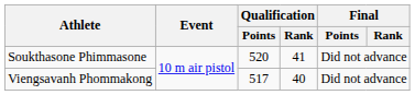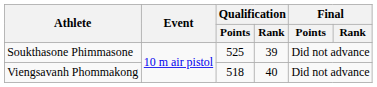 <table class=wikitable style=font-size:90%;text-align:center>
 <tr>
 <th rowspan="2">Athlete</th>
 <th rowspan="2">Event</th>
 <th colspan=2>Qualification</th>
 <th colspan=2>Final</th>
 </tr>
 <tr style="font-size:95%">
 <th>Points</th>
 <th>Rank</th>
 <th>Points</th>
 <th>Rank</th>
 </tr>
 <tr>
 <td align=left>Soukthasone Phimmasone</td>
 <td align=left rowspan=2><a href='#'>10 m air pistol</a></td>
-<td>520</td>
-<td>41</td>
+<td>525</td>
+<td>39</td>
 <td colspan=2>Did not advance</td>
 </tr>
 <tr>
 <td align=left>Viengsavanh Phommakong</td>
-<td>517</td>
+<td>518</td>
 <td>40</td>
 <td colspan=2>Did not advance</td>
 </tr>
 </table>
